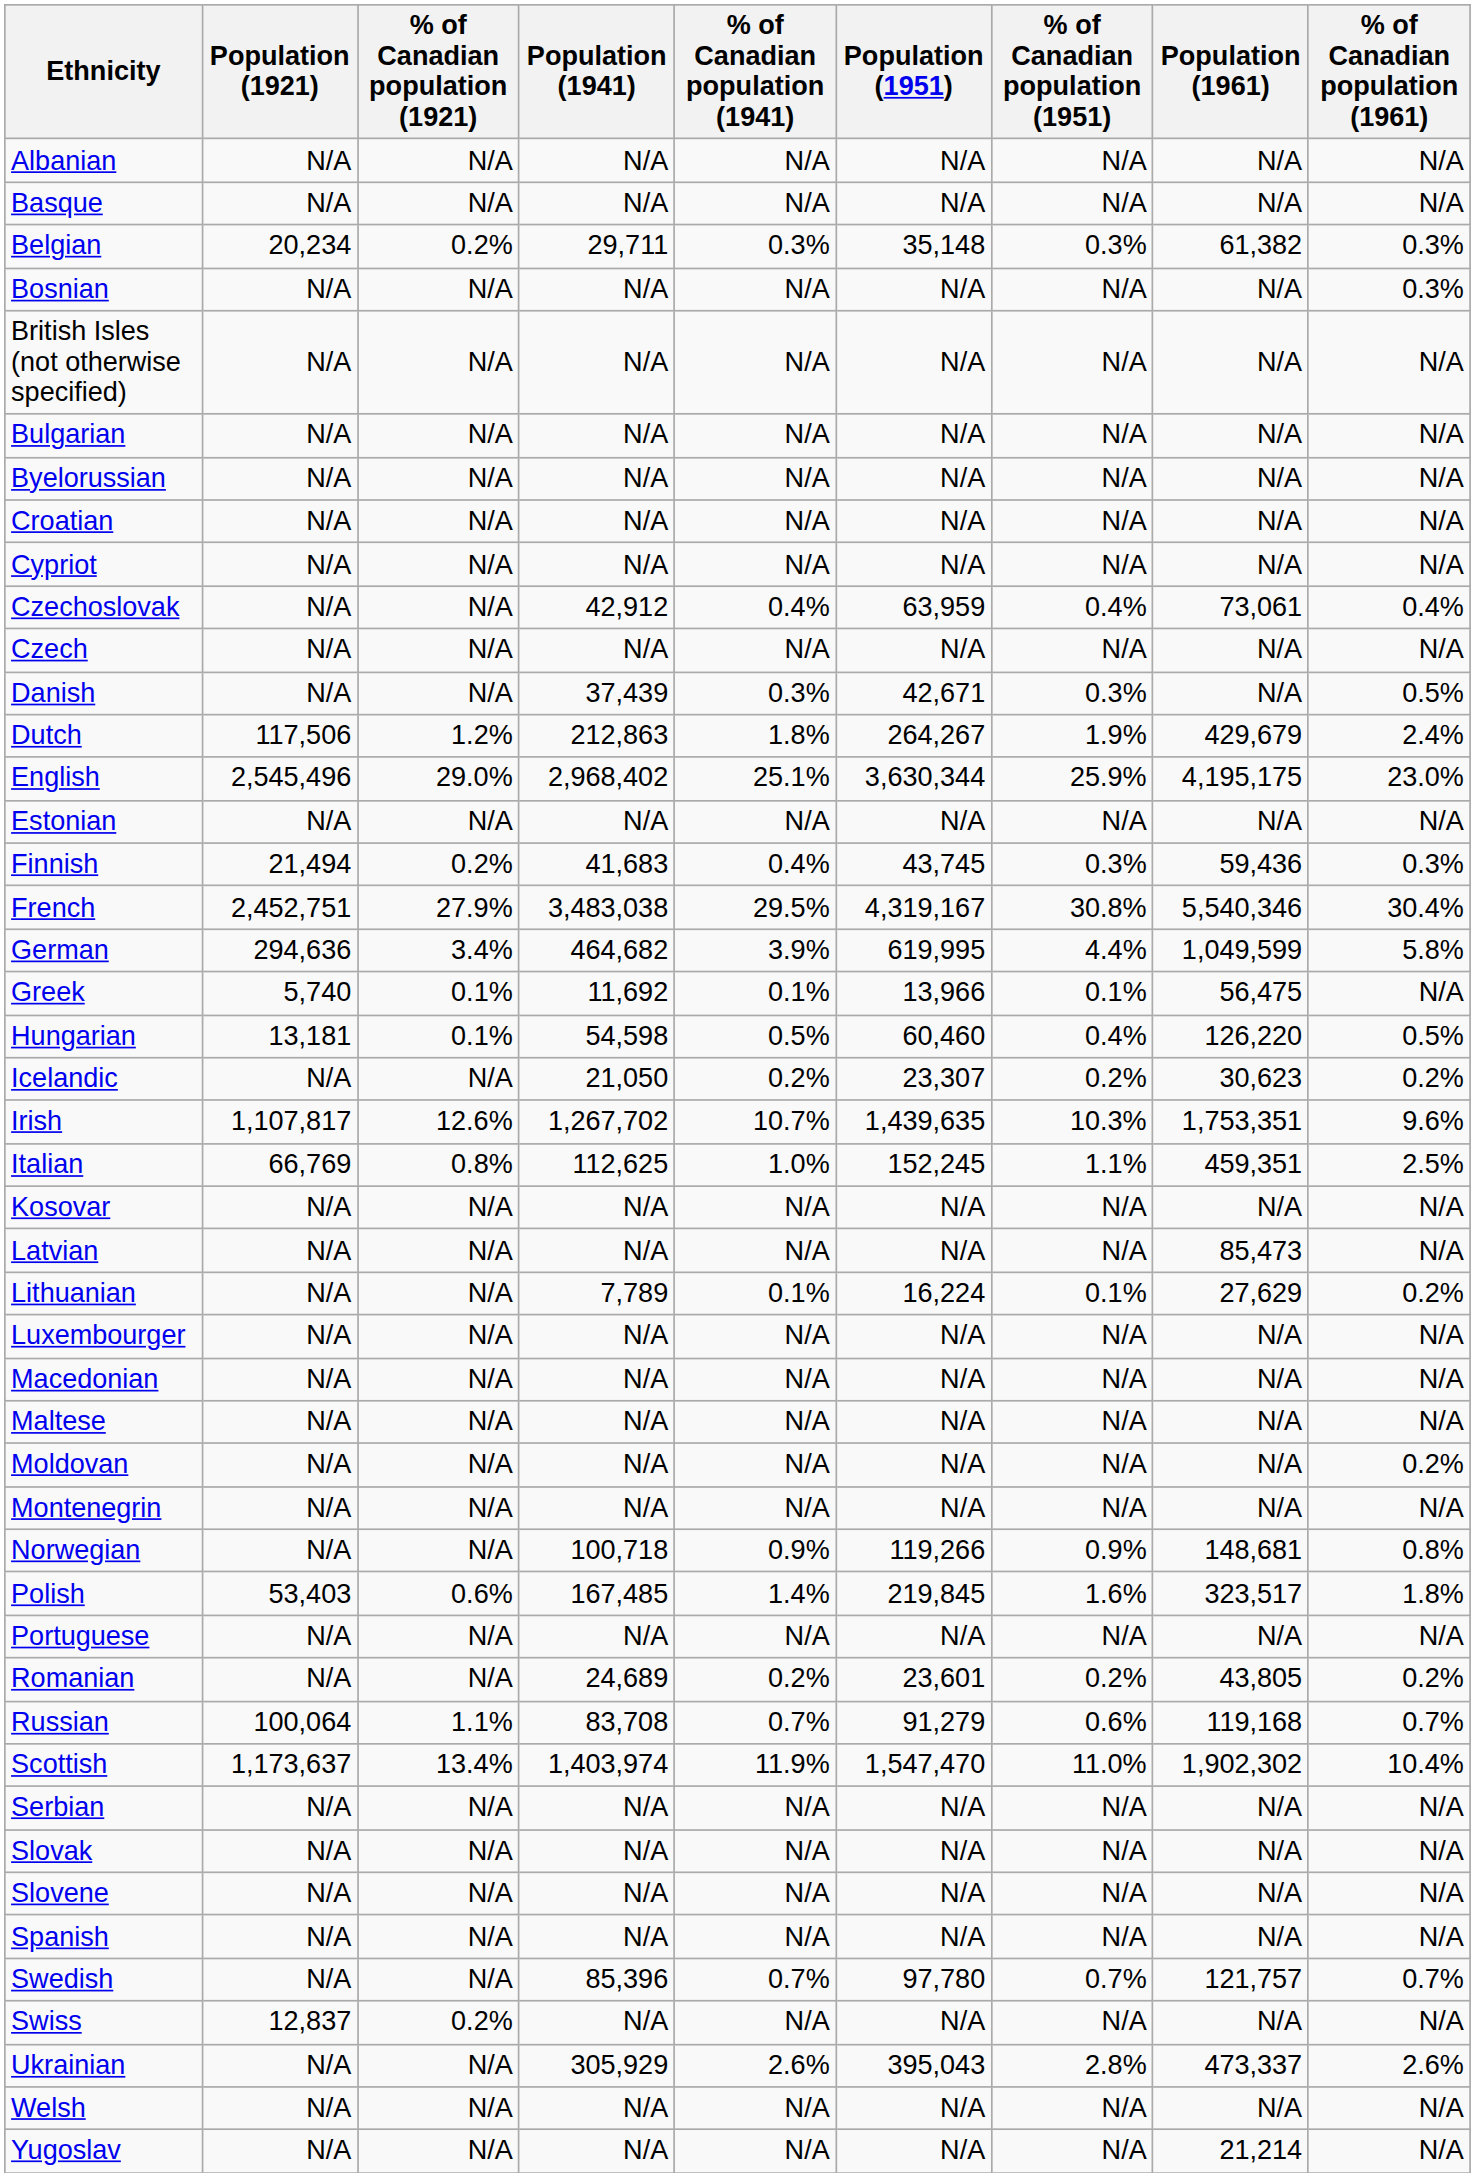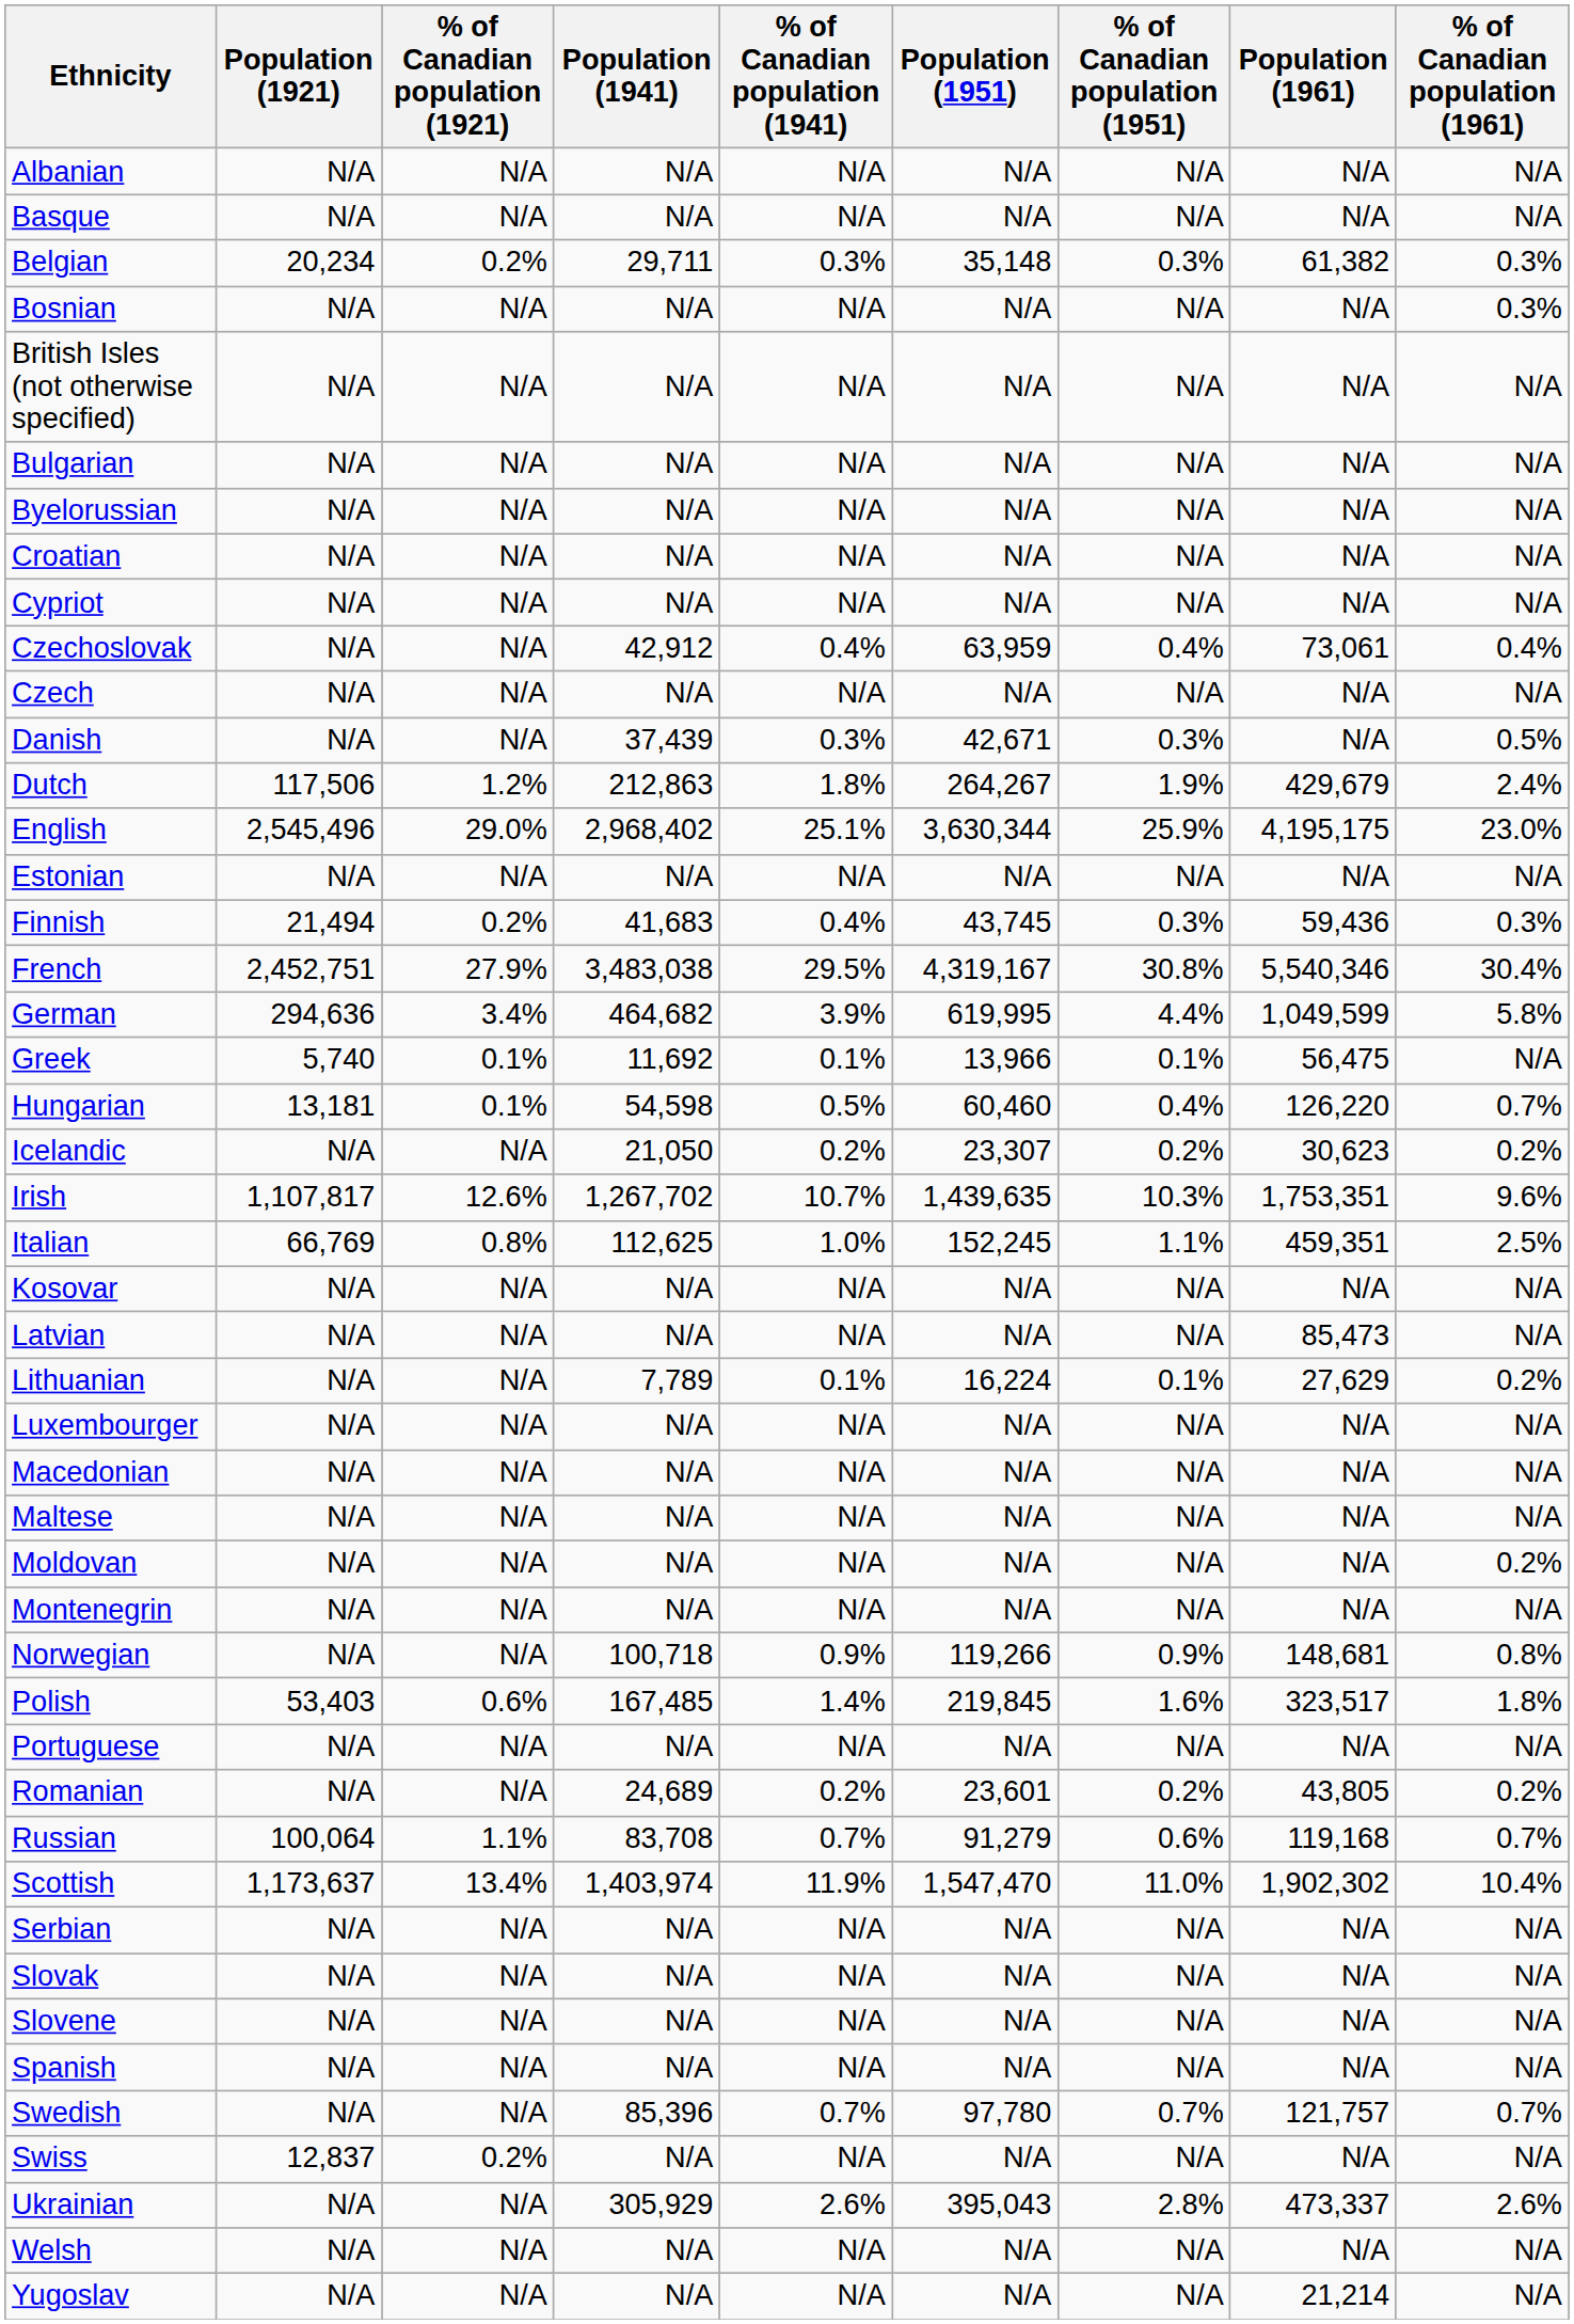 <table class="sort wikitable sortable" font-size:90%;">
 <tr>
 <th>Ethnicity</th>
 <th>Population (1921)</th>
 <th>% of Canadian population (1921)</th>
 <th>Population (1941)</th>
 <th>% of Canadian population (1941)</th>
 <th>Population (<a href='#'>1951</a>)</th>
 <th>% of Canadian population (1951)</th>
 <th>Population (1961)</th>
 <th>% of Canadian population (1961)</th>
 </tr>
 <tr>
 <td><a href='#'>Albanian</a></td>
 <td align="right">N/A</td>
 <td align="right">N/A</td>
 <td align="right">N/A</td>
 <td align="right">N/A</td>
 <td align="right">N/A</td>
 <td align="right">N/A</td>
 <td align="right">N/A</td>
 <td align="right">N/A</td>
 </tr>
 <tr>
 <td><a href='#'>Basque</a></td>
 <td align="right">N/A</td>
 <td align="right">N/A</td>
 <td align="right">N/A</td>
 <td align="right">N/A</td>
 <td align="right">N/A</td>
 <td align="right">N/A</td>
 <td align="right">N/A</td>
 <td align="right">N/A</td>
 </tr>
 <tr>
 <td><a href='#'>Belgian</a></td>
 <td align="right">20,234</td>
 <td align="right">0.2%</td>
 <td align="right">29,711</td>
 <td align="right">0.3%</td>
 <td align="right">35,148</td>
 <td align="right">0.3%</td>
 <td align="right">61,382</td>
 <td align="right">0.3%</td>
 </tr>
 <tr>
 <td><a href='#'>Bosnian</a></td>
 <td align="right">N/A</td>
 <td align="right">N/A</td>
 <td align="right">N/A</td>
 <td align="right">N/A</td>
 <td align="right">N/A</td>
 <td align="right">N/A</td>
 <td align="right">N/A</td>
 <td align="right">0.3%</td>
 </tr>
 <tr>
 <td>British Isles (not otherwise specified)</td>
 <td align="right">N/A</td>
 <td align="right">N/A</td>
 <td align="right">N/A</td>
 <td align="right">N/A</td>
 <td align="right">N/A</td>
 <td align="right">N/A</td>
 <td align="right">N/A</td>
 <td align="right">N/A</td>
 </tr>
 <tr>
 <td><a href='#'>Bulgarian</a></td>
 <td align="right">N/A</td>
 <td align="right">N/A</td>
 <td align="right">N/A</td>
 <td align="right">N/A</td>
 <td align="right">N/A</td>
 <td align="right">N/A</td>
 <td align="right">N/A</td>
 <td align="right">N/A</td>
 </tr>
 <tr>
 <td><a href='#'>Byelorussian</a></td>
 <td align="right">N/A</td>
 <td align="right">N/A</td>
 <td align="right">N/A</td>
 <td align="right">N/A</td>
 <td align="right">N/A</td>
 <td align="right">N/A</td>
 <td align="right">N/A</td>
 <td align="right">N/A</td>
 </tr>
 <tr>
 <td><a href='#'>Croatian</a></td>
 <td align="right">N/A</td>
 <td align="right">N/A</td>
 <td align="right">N/A</td>
 <td align="right">N/A</td>
 <td align="right">N/A</td>
 <td align="right">N/A</td>
 <td align="right">N/A</td>
 <td align="right">N/A</td>
 </tr>
 <tr>
 <td><a href='#'>Cypriot</a></td>
 <td align="right">N/A</td>
 <td align="right">N/A</td>
 <td align="right">N/A</td>
 <td align="right">N/A</td>
 <td align="right">N/A</td>
 <td align="right">N/A</td>
 <td align="right">N/A</td>
 <td align="right">N/A</td>
 </tr>
 <tr>
 <td><a href='#'>Czechoslovak</a></td>
 <td align="right">N/A</td>
 <td align="right">N/A</td>
 <td align="right">42,912</td>
 <td align="right">0.4%</td>
 <td align="right">63,959</td>
 <td align="right">0.4%</td>
 <td align="right">73,061</td>
 <td align="right">0.4%</td>
 </tr>
 <tr>
 <td><a href='#'>Czech</a></td>
 <td align="right">N/A</td>
 <td align="right">N/A</td>
 <td align="right">N/A</td>
 <td align="right">N/A</td>
 <td align="right">N/A</td>
 <td align="right">N/A</td>
 <td align="right">N/A</td>
 <td align="right">N/A</td>
 </tr>
 <tr>
 <td><a href='#'>Danish</a></td>
 <td align="right">N/A</td>
 <td align="right">N/A</td>
 <td align="right">37,439</td>
 <td align="right">0.3%</td>
 <td align="right">42,671</td>
 <td align="right">0.3%</td>
 <td align="right">N/A</td>
 <td align="right">0.5%</td>
 </tr>
 <tr>
 <td><a href='#'>Dutch</a></td>
 <td align="right">117,506</td>
 <td align="right">1.2%</td>
 <td align="right">212,863</td>
 <td align="right">1.8%</td>
 <td align="right">264,267</td>
 <td align="right">1.9%</td>
 <td align="right">429,679</td>
 <td align="right">2.4%</td>
 </tr>
 <tr>
 <td><a href='#'>English</a></td>
 <td align="right">2,545,496</td>
 <td align="right">29.0%</td>
 <td align="right">2,968,402</td>
 <td align="right">25.1%</td>
 <td align="right">3,630,344</td>
 <td align="right">25.9%</td>
 <td align="right">4,195,175</td>
 <td align="right">23.0%</td>
 </tr>
 <tr>
 <td><a href='#'>Estonian</a></td>
 <td align="right">N/A</td>
 <td align="right">N/A</td>
 <td align="right">N/A</td>
 <td align="right">N/A</td>
 <td align="right">N/A</td>
 <td align="right">N/A</td>
 <td align="right">N/A</td>
 <td align="right">N/A</td>
 </tr>
 <tr>
 <td><a href='#'>Finnish</a></td>
 <td align="right">21,494</td>
 <td align="right">0.2%</td>
 <td align="right">41,683</td>
 <td align="right">0.4%</td>
 <td align="right">43,745</td>
 <td align="right">0.3%</td>
 <td align="right">59,436</td>
 <td align="right">0.3%</td>
 </tr>
 <tr>
 <td><a href='#'>French</a></td>
 <td align="right">2,452,751</td>
 <td align="right">27.9%</td>
 <td align="right">3,483,038</td>
 <td align="right">29.5%</td>
 <td align="right">4,319,167</td>
 <td align="right">30.8%</td>
 <td align="right">5,540,346</td>
 <td align="right">30.4%</td>
 </tr>
 <tr>
 <td><a href='#'>German</a></td>
 <td align="right">294,636</td>
 <td align="right">3.4%</td>
 <td align="right">464,682</td>
 <td align="right">3.9%</td>
 <td align="right">619,995</td>
 <td align="right">4.4%</td>
 <td align="right">1,049,599</td>
 <td align="right">5.8%</td>
 </tr>
 <tr>
 <td><a href='#'>Greek</a></td>
 <td align="right">5,740</td>
 <td align="right">0.1%</td>
 <td align="right">11,692</td>
 <td align="right">0.1%</td>
 <td align="right">13,966</td>
 <td align="right">0.1%</td>
 <td align="right">56,475</td>
 <td align="right">N/A</td>
 </tr>
 <tr>
 <td><a href='#'>Hungarian</a></td>
 <td align="right">13,181</td>
 <td align="right">0.1%</td>
 <td align="right">54,598</td>
 <td align="right">0.5%</td>
 <td align="right">60,460</td>
 <td align="right">0.4%</td>
 <td align="right">126,220</td>
-<td align="right">0.5%</td>
+<td align="right">0.7%</td>
 </tr>
 <tr>
 <td><a href='#'>Icelandic</a></td>
 <td align="right">N/A</td>
 <td align="right">N/A</td>
 <td align="right">21,050</td>
 <td align="right">0.2%</td>
 <td align="right">23,307</td>
 <td align="right">0.2%</td>
 <td align="right">30,623</td>
 <td align="right">0.2%</td>
 </tr>
 <tr>
 <td><a href='#'>Irish</a></td>
 <td align="right">1,107,817</td>
 <td align="right">12.6%</td>
 <td align="right">1,267,702</td>
 <td align="right">10.7%</td>
 <td align="right">1,439,635</td>
 <td align="right">10.3%</td>
 <td align="right">1,753,351</td>
 <td align="right">9.6%</td>
 </tr>
 <tr>
 <td><a href='#'>Italian</a></td>
 <td align="right">66,769</td>
 <td align="right">0.8%</td>
 <td align="right">112,625</td>
 <td align="right">1.0%</td>
 <td align="right">152,245</td>
 <td align="right">1.1%</td>
 <td align="right">459,351</td>
 <td align="right">2.5%</td>
 </tr>
 <tr>
 <td><a href='#'>Kosovar</a></td>
 <td align="right">N/A</td>
 <td align="right">N/A</td>
 <td align="right">N/A</td>
 <td align="right">N/A</td>
 <td align="right">N/A</td>
 <td align="right">N/A</td>
 <td align="right">N/A</td>
 <td align="right">N/A</td>
 </tr>
 <tr>
 <td><a href='#'>Latvian</a></td>
 <td align="right">N/A</td>
 <td align="right">N/A</td>
 <td align="right">N/A</td>
 <td align="right">N/A</td>
 <td align="right">N/A</td>
 <td align="right">N/A</td>
 <td align="right">85,473</td>
 <td align="right">N/A</td>
 </tr>
 <tr>
 <td><a href='#'>Lithuanian</a></td>
 <td align="right">N/A</td>
 <td align="right">N/A</td>
 <td align="right">7,789</td>
 <td align="right">0.1%</td>
 <td align="right">16,224</td>
 <td align="right">0.1%</td>
 <td align="right">27,629</td>
 <td align="right">0.2%</td>
 </tr>
 <tr>
 <td><a href='#'>Luxembourger</a></td>
 <td align="right">N/A</td>
 <td align="right">N/A</td>
 <td align="right">N/A</td>
 <td align="right">N/A</td>
 <td align="right">N/A</td>
 <td align="right">N/A</td>
 <td align="right">N/A</td>
 <td align="right">N/A</td>
 </tr>
 <tr>
 <td><a href='#'>Macedonian</a></td>
 <td align="right">N/A</td>
 <td align="right">N/A</td>
 <td align="right">N/A</td>
 <td align="right">N/A</td>
 <td align="right">N/A</td>
 <td align="right">N/A</td>
 <td align="right">N/A</td>
 <td align="right">N/A</td>
 </tr>
 <tr>
 <td><a href='#'>Maltese</a></td>
 <td align="right">N/A</td>
 <td align="right">N/A</td>
 <td align="right">N/A</td>
 <td align="right">N/A</td>
 <td align="right">N/A</td>
 <td align="right">N/A</td>
 <td align="right">N/A</td>
 <td align="right">N/A</td>
 </tr>
 <tr>
 <td><a href='#'>Moldovan</a></td>
 <td align="right">N/A</td>
 <td align="right">N/A</td>
 <td align="right">N/A</td>
 <td align="right">N/A</td>
 <td align="right">N/A</td>
 <td align="right">N/A</td>
 <td align="right">N/A</td>
 <td align="right">0.2%</td>
 </tr>
 <tr>
 <td><a href='#'>Montenegrin</a></td>
 <td align="right">N/A</td>
 <td align="right">N/A</td>
 <td align="right">N/A</td>
 <td align="right">N/A</td>
 <td align="right">N/A</td>
 <td align="right">N/A</td>
 <td align="right">N/A</td>
 <td align="right">N/A</td>
 </tr>
 <tr>
 <td><a href='#'>Norwegian</a></td>
 <td align="right">N/A</td>
 <td align="right">N/A</td>
 <td align="right">100,718</td>
 <td align="right">0.9%</td>
 <td align="right">119,266</td>
 <td align="right">0.9%</td>
 <td align="right">148,681</td>
 <td align="right">0.8%</td>
 </tr>
 <tr>
 <td><a href='#'>Polish</a></td>
 <td align="right">53,403</td>
 <td align="right">0.6%</td>
 <td align="right">167,485</td>
 <td align="right">1.4%</td>
 <td align="right">219,845</td>
 <td align="right">1.6%</td>
 <td align="right">323,517</td>
 <td align="right">1.8%</td>
 </tr>
 <tr>
 <td><a href='#'>Portuguese</a></td>
 <td align="right">N/A</td>
 <td align="right">N/A</td>
 <td align="right">N/A</td>
 <td align="right">N/A</td>
 <td align="right">N/A</td>
 <td align="right">N/A</td>
 <td align="right">N/A</td>
 <td align="right">N/A</td>
 </tr>
 <tr>
 <td><a href='#'>Romanian</a></td>
 <td align="right">N/A</td>
 <td align="right">N/A</td>
 <td align="right">24,689</td>
 <td align="right">0.2%</td>
 <td align="right">23,601</td>
 <td align="right">0.2%</td>
 <td align="right">43,805</td>
 <td align="right">0.2%</td>
 </tr>
 <tr>
 <td><a href='#'>Russian</a></td>
 <td align="right">100,064</td>
 <td align="right">1.1%</td>
 <td align="right">83,708</td>
 <td align="right">0.7%</td>
 <td align="right">91,279</td>
 <td align="right">0.6%</td>
 <td align="right">119,168</td>
 <td align="right">0.7%</td>
 </tr>
 <tr>
 <td><a href='#'>Scottish</a></td>
 <td align="right">1,173,637</td>
 <td align="right">13.4%</td>
 <td align="right">1,403,974</td>
 <td align="right">11.9%</td>
 <td align="right">1,547,470</td>
 <td align="right">11.0%</td>
 <td align="right">1,902,302</td>
 <td align="right">10.4%</td>
 </tr>
 <tr>
 <td><a href='#'>Serbian</a></td>
 <td align="right">N/A</td>
 <td align="right">N/A</td>
 <td align="right">N/A</td>
 <td align="right">N/A</td>
 <td align="right">N/A</td>
 <td align="right">N/A</td>
 <td align="right">N/A</td>
 <td align="right">N/A</td>
 </tr>
 <tr>
 <td><a href='#'>Slovak</a></td>
 <td align="right">N/A</td>
 <td align="right">N/A</td>
 <td align="right">N/A</td>
 <td align="right">N/A</td>
 <td align="right">N/A</td>
 <td align="right">N/A</td>
 <td align="right">N/A</td>
 <td align="right">N/A</td>
 </tr>
 <tr>
 <td><a href='#'>Slovene</a></td>
 <td align="right">N/A</td>
 <td align="right">N/A</td>
 <td align="right">N/A</td>
 <td align="right">N/A</td>
 <td align="right">N/A</td>
 <td align="right">N/A</td>
 <td align="right">N/A</td>
 <td align="right">N/A</td>
 </tr>
 <tr>
 <td><a href='#'>Spanish</a></td>
 <td align="right">N/A</td>
 <td align="right">N/A</td>
 <td align="right">N/A</td>
 <td align="right">N/A</td>
 <td align="right">N/A</td>
 <td align="right">N/A</td>
 <td align="right">N/A</td>
 <td align="right">N/A</td>
 </tr>
 <tr>
 <td><a href='#'>Swedish</a></td>
 <td align="right">N/A</td>
 <td align="right">N/A</td>
 <td align="right">85,396</td>
 <td align="right">0.7%</td>
 <td align="right">97,780</td>
 <td align="right">0.7%</td>
 <td align="right">121,757</td>
 <td align="right">0.7%</td>
 </tr>
 <tr>
 <td><a href='#'>Swiss</a></td>
 <td align="right">12,837</td>
 <td align="right">0.2%</td>
 <td align="right">N/A</td>
 <td align="right">N/A</td>
 <td align="right">N/A</td>
 <td align="right">N/A</td>
 <td align="right">N/A</td>
 <td align="right">N/A</td>
 </tr>
 <tr>
 <td><a href='#'>Ukrainian</a></td>
 <td align="right">N/A</td>
 <td align="right">N/A</td>
 <td align="right">305,929</td>
 <td align="right">2.6%</td>
 <td align="right">395,043</td>
 <td align="right">2.8%</td>
 <td align="right">473,337</td>
 <td align="right">2.6%</td>
 </tr>
 <tr>
 <td><a href='#'>Welsh</a></td>
 <td align="right">N/A</td>
 <td align="right">N/A</td>
 <td align="right">N/A</td>
 <td align="right">N/A</td>
 <td align="right">N/A</td>
 <td align="right">N/A</td>
 <td align="right">N/A</td>
 <td align="right">N/A</td>
 </tr>
 <tr>
 <td><a href='#'>Yugoslav</a></td>
 <td align="right">N/A</td>
 <td align="right">N/A</td>
 <td align="right">N/A</td>
 <td align="right">N/A</td>
 <td align="right">N/A</td>
 <td align="right">N/A</td>
 <td align="right">21,214</td>
 <td align="right">N/A</td>
 </tr>
 </table>
